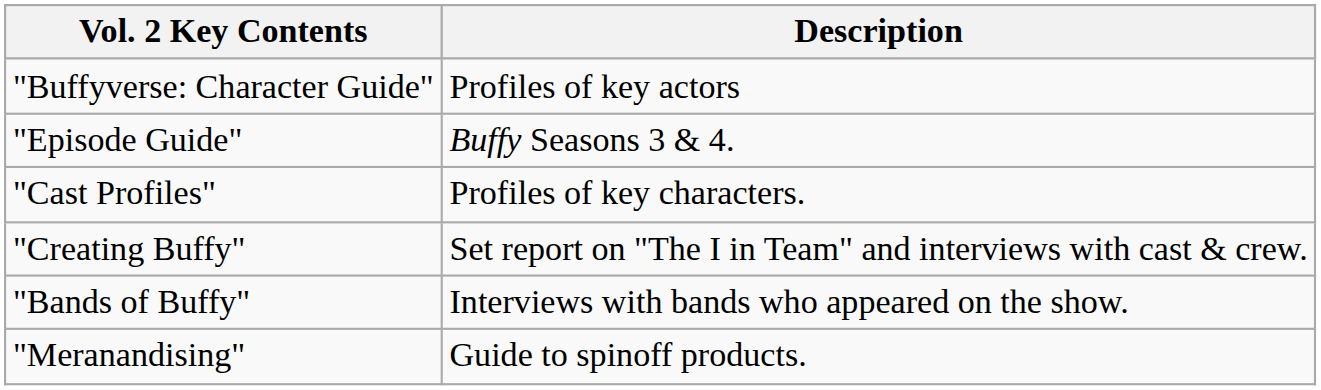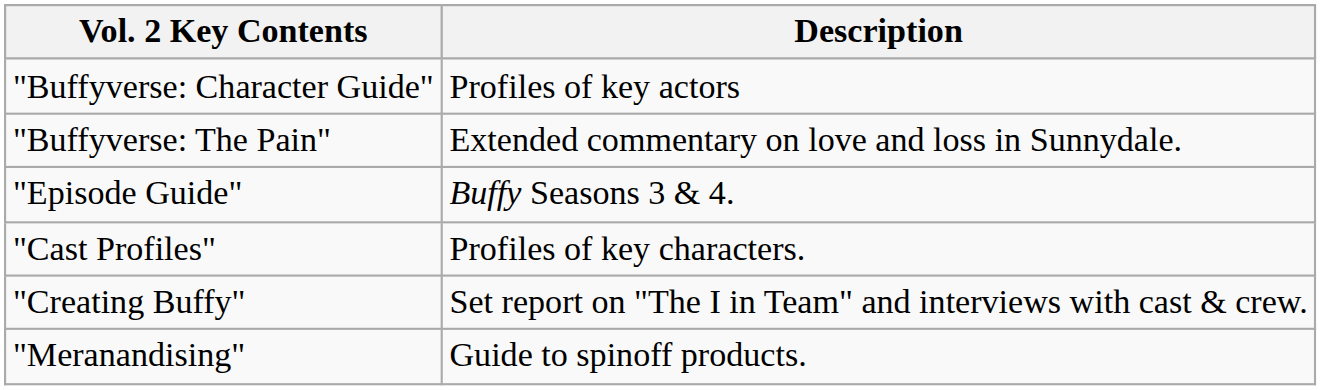 <table class="wikitable">
 <tr bgcolor="lightsteelblue" align=left>
 <th><strong>Vol. 2 Key Contents</strong></th>
 <th><strong>Description</strong></th>
 </tr>
 <tr>
 <td>"Buffyverse: Character Guide"</td>
 <td>Profiles of key actors</td>
+</tr>
+<tr>
+<td>"Buffyverse: The Pain"</td>
+<td>Extended commentary on love and loss in Sunnydale.</td>
 </tr>
 <tr>
 <td>"Episode Guide"</td>
 <td><em>Buffy</em> Seasons 3 & 4.</td>
 </tr>
 <tr>
 <td>"Cast Profiles"</td>
 <td>Profiles of key characters.</td>
 </tr>
 <tr>
 <td>"Creating Buffy"</td>
 <td>Set report on "The I in Team" and interviews with cast & crew.</td>
 </tr>
 <tr>
-<td>"Bands of Buffy"</td>
-<td>Interviews with bands who appeared on the show.</td>
-</tr>
-<tr>
 <td>"Meranandising"</td>
 <td>Guide to spinoff products.</td>
 </tr>
 </table>
